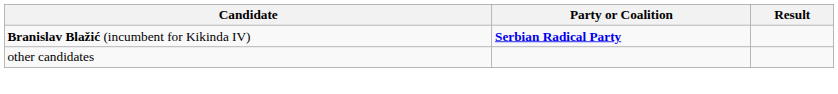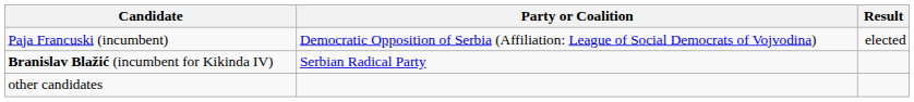 <table style="width:1000px;" class="wikitable">
 <tr>
 <th>Candidate</th>
 <th>Party or Coalition</th>
 <th>Result</th>
 </tr>
 <tr>
+<td align="left"><a href='#'>Paja Francuski</a> (incumbent)</td>
+<td align="left"><a href='#'>Democratic Opposition of Serbia</a> (Affiliation: <a href='#'>League of Social Democrats of Vojvodina</a>)</td>
+<td align="right">elected</td>
+</tr>
+<tr>
 <td align="left"><strong>Branislav Blažić</strong> (incumbent for Kikinda IV)</td>
-<td align="left"><strong><a href='#'>Serbian Radical Party</a></strong></td>
+<td align="left"><a href='#'>Serbian Radical Party</a></td>
 <td align="right"></td>
 </tr>
 <tr>
 <td align="left">other candidates</td>
 <td align="left"></td>
 <td align="right"></td>
 </tr>
 </table>
